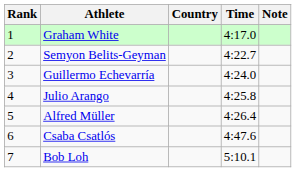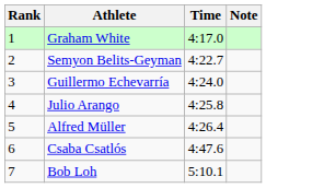 <table class="wikitable sortable">
 <tr>
 <th>Rank</th>
 <th>Athlete</th>
-<th>Country</th>
 <th>Time</th>
 <th>Note</th>
 </tr>
 <tr bgcolor=#CCFFCC>
 <td>1</td>
 <td><a href='#'>Graham White</a></td>
-<td></td>
 <td>4:17.0</td>
 <td></td>
 </tr>
 <tr>
 <td>2</td>
 <td><a href='#'>Semyon Belits-Geyman</a></td>
-<td></td>
 <td>4:22.7</td>
 <td></td>
 </tr>
 <tr>
 <td>3</td>
 <td><a href='#'>Guillermo Echevarría</a></td>
-<td></td>
 <td>4:24.0</td>
 <td></td>
 </tr>
 <tr>
 <td>4</td>
 <td><a href='#'>Julio Arango</a></td>
-<td></td>
 <td>4:25.8</td>
 <td></td>
 </tr>
 <tr>
 <td>5</td>
 <td><a href='#'>Alfred Müller</a></td>
-<td></td>
 <td>4:26.4</td>
 <td></td>
 </tr>
 <tr>
 <td>6</td>
 <td><a href='#'>Csaba Csatlós</a></td>
-<td></td>
 <td>4:47.6</td>
 <td></td>
 </tr>
 <tr>
 <td>7</td>
 <td><a href='#'>Bob Loh</a></td>
-<td></td>
 <td>5:10.1</td>
 <td></td>
 </tr>
 </table>
